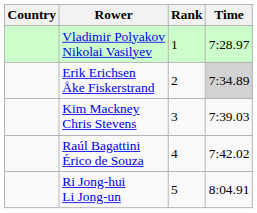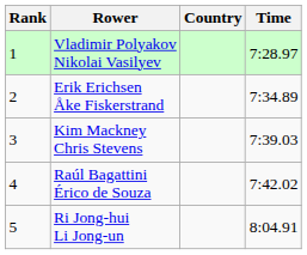 <table class="wikitable sortable" style="text-align:middle">
 <tr>
+<th>Rank</th>
+<th>Rower</th>
 <th>Country</th>
-<th>Rower</th>
-<th>Rank</th>
 <th>Time</th>
 </tr>
 <tr bgcolor=ccffcc>
+<td>1</td>
+<td><a href='#'>Vladimir Polyakov</a><br><a href='#'>Nikolai Vasilyev</a></td>
 <td></td>
-<td><a href='#'>Vladimir Polyakov</a><br><a href='#'>Nikolai Vasilyev</a></td>
-<td>1</td>
 <td>7:28.97</td>
 </tr>
 <tr>
+<td>2</td>
+<td><a href='#'>Erik Erichsen</a><br><a href='#'>Åke Fiskerstrand</a></td>
 <td></td>
-<td><a href='#'>Erik Erichsen</a><br><a href='#'>Åke Fiskerstrand</a></td>
-<td>2</td>
-<td style="background: lightgrey;">7:34.89</td>
+<td>7:34.89</td>
 </tr>
 <tr>
+<td>3</td>
+<td><a href='#'>Kim Mackney</a><br><a href='#'>Chris Stevens</a></td>
 <td></td>
-<td><a href='#'>Kim Mackney</a><br><a href='#'>Chris Stevens</a></td>
-<td>3</td>
 <td>7:39.03</td>
 </tr>
 <tr>
+<td>4</td>
+<td><a href='#'>Raúl Bagattini</a><br><a href='#'>Érico de Souza</a></td>
 <td></td>
-<td><a href='#'>Raúl Bagattini</a><br><a href='#'>Érico de Souza</a></td>
-<td>4</td>
 <td>7:42.02</td>
 </tr>
 <tr>
+<td>5</td>
+<td><a href='#'>Ri Jong-hui</a><br><a href='#'>Li Jong-un</a></td>
 <td></td>
-<td><a href='#'>Ri Jong-hui</a><br><a href='#'>Li Jong-un</a></td>
-<td>5</td>
 <td>8:04.91</td>
 </tr>
 </table>
